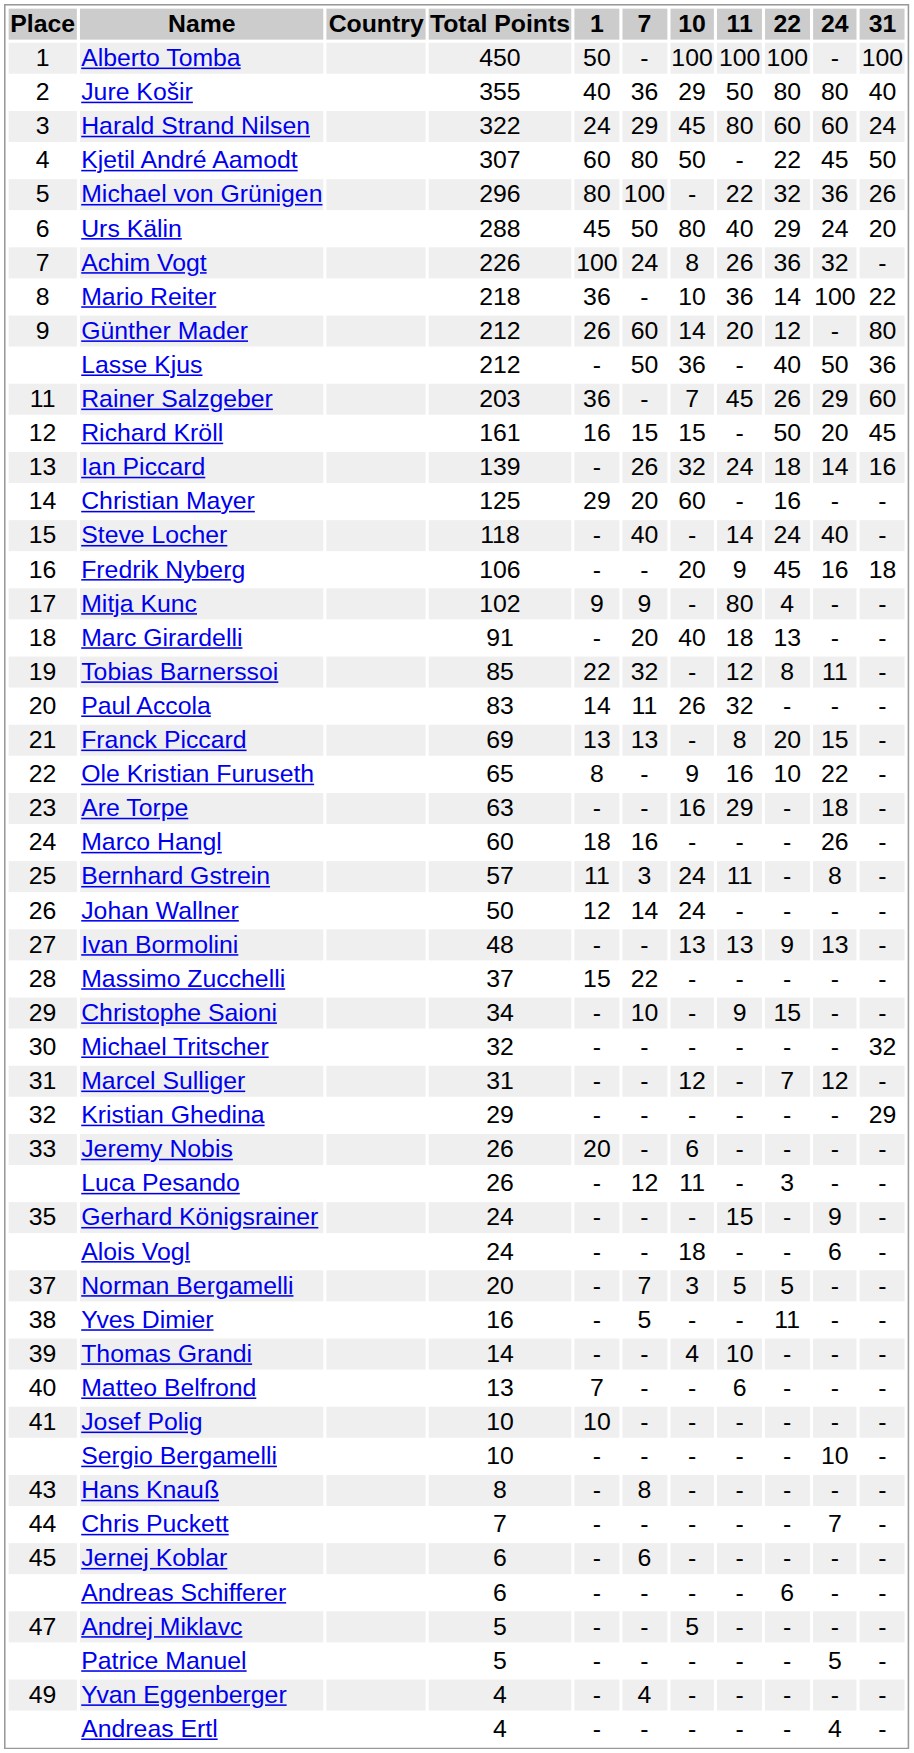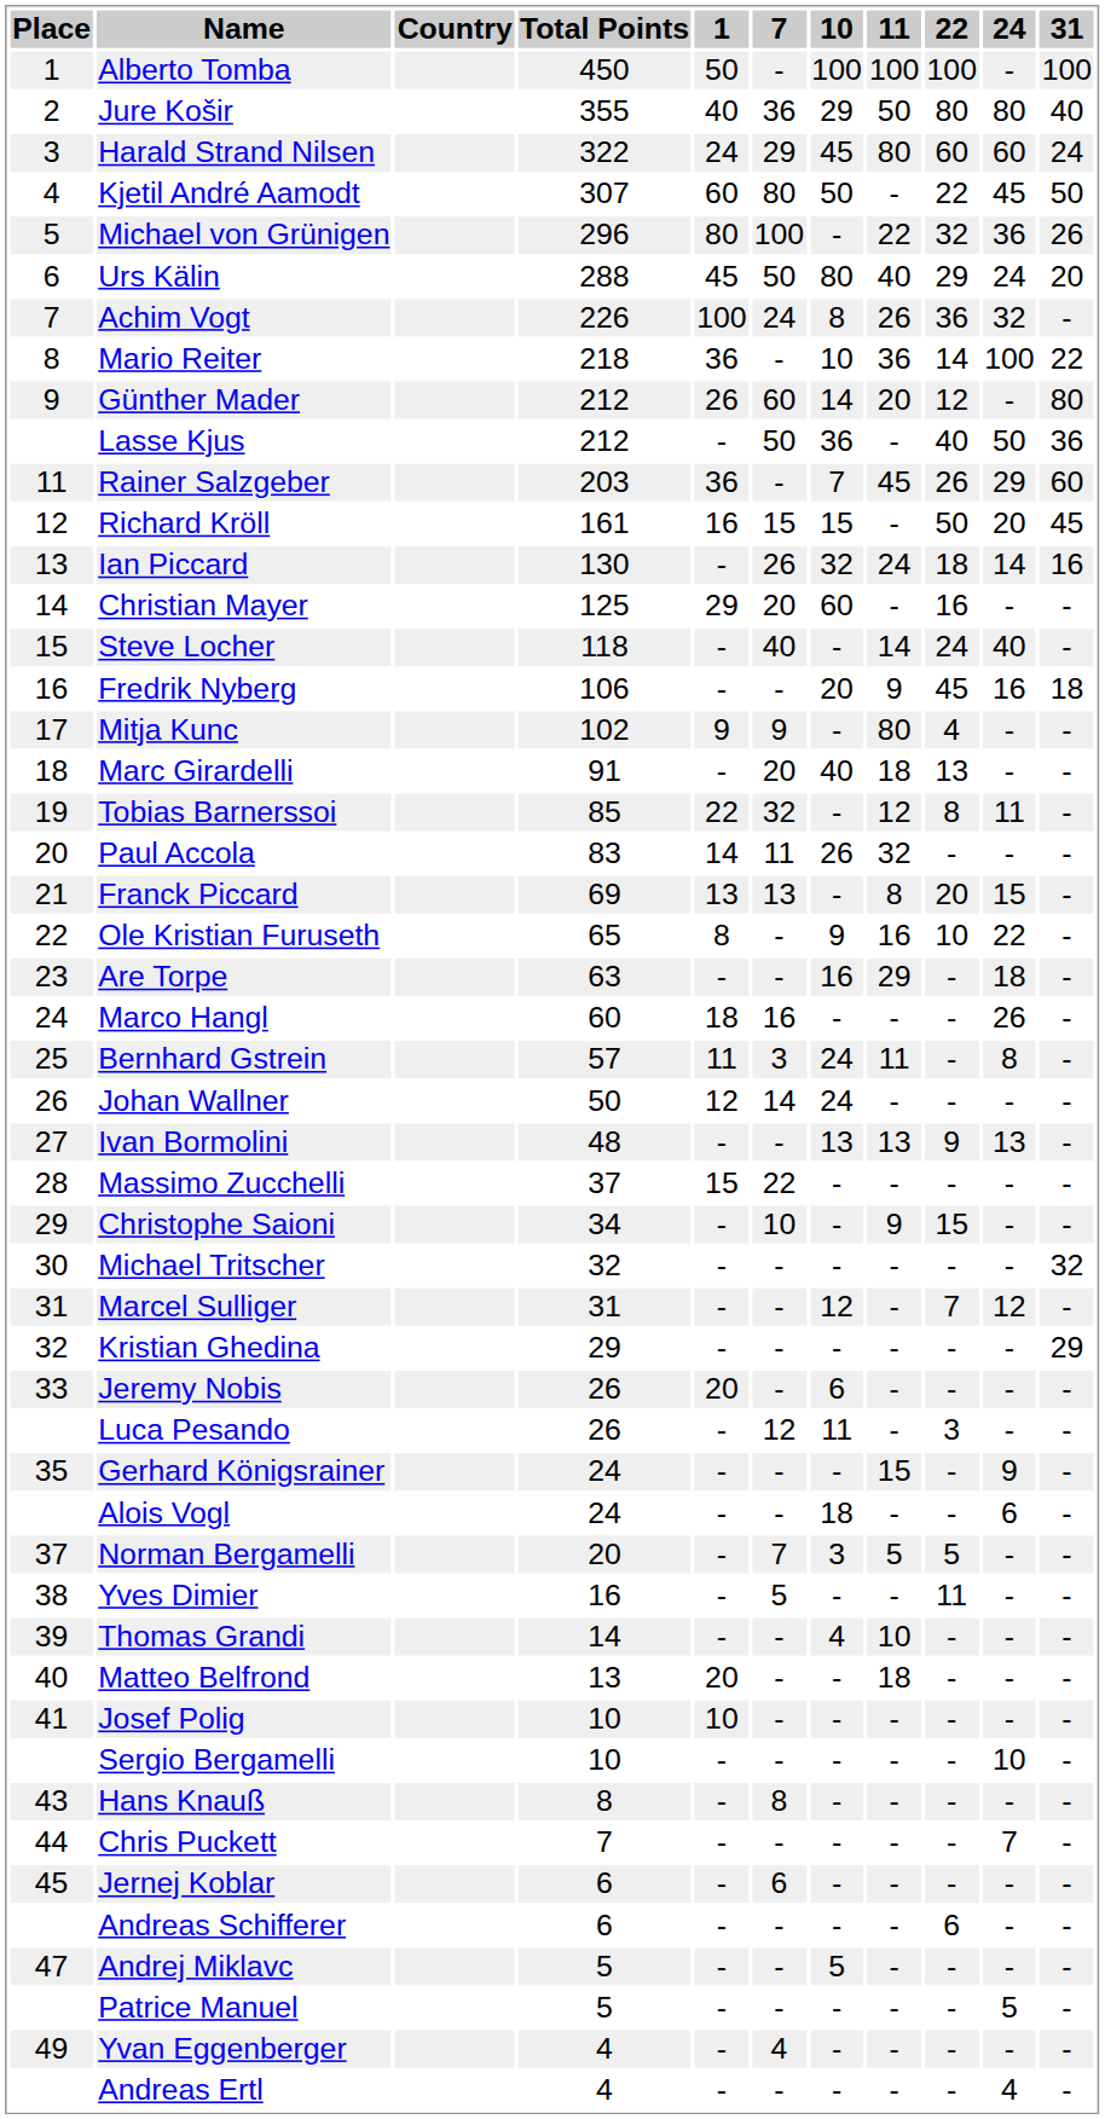 <table border="0" style="border: 1px solid #999; background-color:#FFFFFF; text-align:center">
 <tr align="center" bgcolor="#CCCCCC">
 <th>Place</th>
 <th>Name</th>
 <th>Country</th>
 <th>Total Points</th>
 <th>1</th>
 <th>7</th>
 <th>10</th>
 <th>11</th>
 <th>22</th>
 <th>24</th>
 <th>31</th>
 </tr>
 <tr bgcolor="#EFEFEF">
 <td>1</td>
 <td align="left"><a href='#'>Alberto Tomba</a></td>
 <td align="left"></td>
 <td>450</td>
 <td>50</td>
 <td>-</td>
 <td>100</td>
 <td>100</td>
 <td>100</td>
 <td>-</td>
 <td>100</td>
 </tr>
 <tr>
 <td>2</td>
 <td align="left"><a href='#'>Jure Košir</a></td>
 <td align="left"></td>
 <td>355</td>
 <td>40</td>
 <td>36</td>
 <td>29</td>
 <td>50</td>
 <td>80</td>
 <td>80</td>
 <td>40</td>
 </tr>
 <tr bgcolor="#EFEFEF">
 <td>3</td>
 <td align="left"><a href='#'>Harald Strand Nilsen</a></td>
 <td align="left"></td>
 <td>322</td>
 <td>24</td>
 <td>29</td>
 <td>45</td>
 <td>80</td>
 <td>60</td>
 <td>60</td>
 <td>24</td>
 </tr>
 <tr>
 <td>4</td>
 <td align="left"><a href='#'>Kjetil André Aamodt</a></td>
 <td align="left"></td>
 <td>307</td>
 <td>60</td>
 <td>80</td>
 <td>50</td>
 <td>-</td>
 <td>22</td>
 <td>45</td>
 <td>50</td>
 </tr>
 <tr bgcolor="#EFEFEF">
 <td>5</td>
 <td align="left"><a href='#'>Michael von Grünigen</a></td>
 <td align="left"></td>
 <td>296</td>
 <td>80</td>
 <td>100</td>
 <td>-</td>
 <td>22</td>
 <td>32</td>
 <td>36</td>
 <td>26</td>
 </tr>
 <tr>
 <td>6</td>
 <td align="left"><a href='#'>Urs Kälin</a></td>
 <td align="left"></td>
 <td>288</td>
 <td>45</td>
 <td>50</td>
 <td>80</td>
 <td>40</td>
 <td>29</td>
 <td>24</td>
 <td>20</td>
 </tr>
 <tr bgcolor="#EFEFEF">
 <td>7</td>
 <td align="left"><a href='#'>Achim Vogt</a></td>
 <td align="left"></td>
 <td>226</td>
 <td>100</td>
 <td>24</td>
 <td>8</td>
 <td>26</td>
 <td>36</td>
 <td>32</td>
 <td>-</td>
 </tr>
 <tr>
 <td>8</td>
 <td align="left"><a href='#'>Mario Reiter</a></td>
 <td align="left"></td>
 <td>218</td>
 <td>36</td>
 <td>-</td>
 <td>10</td>
 <td>36</td>
 <td>14</td>
 <td>100</td>
 <td>22</td>
 </tr>
 <tr bgcolor="#EFEFEF">
 <td>9</td>
 <td align="left"><a href='#'>Günther Mader</a></td>
 <td align="left"></td>
 <td>212</td>
 <td>26</td>
 <td>60</td>
 <td>14</td>
 <td>20</td>
 <td>12</td>
 <td>-</td>
 <td>80</td>
 </tr>
 <tr>
 <td></td>
 <td align="left"><a href='#'>Lasse Kjus</a></td>
 <td align="left"></td>
 <td>212</td>
 <td>-</td>
 <td>50</td>
 <td>36</td>
 <td>-</td>
 <td>40</td>
 <td>50</td>
 <td>36</td>
 </tr>
 <tr bgcolor="#EFEFEF">
 <td>11</td>
 <td align="left"><a href='#'>Rainer Salzgeber</a></td>
 <td align="left"></td>
 <td>203</td>
 <td>36</td>
 <td>-</td>
 <td>7</td>
 <td>45</td>
 <td>26</td>
 <td>29</td>
 <td>60</td>
 </tr>
 <tr>
 <td>12</td>
 <td align="left"><a href='#'>Richard Kröll</a></td>
 <td align="left"></td>
 <td>161</td>
 <td>16</td>
 <td>15</td>
 <td>15</td>
 <td>-</td>
 <td>50</td>
 <td>20</td>
 <td>45</td>
 </tr>
 <tr bgcolor="#EFEFEF">
 <td>13</td>
 <td align="left"><a href='#'>Ian Piccard</a></td>
 <td align="left"></td>
-<td>139</td>
+<td>130</td>
 <td>-</td>
 <td>26</td>
 <td>32</td>
 <td>24</td>
 <td>18</td>
 <td>14</td>
 <td>16</td>
 </tr>
 <tr>
 <td>14</td>
 <td align="left"><a href='#'>Christian Mayer</a></td>
 <td align="left"></td>
 <td>125</td>
 <td>29</td>
 <td>20</td>
 <td>60</td>
 <td>-</td>
 <td>16</td>
 <td>-</td>
 <td>-</td>
 </tr>
 <tr bgcolor="#EFEFEF">
 <td>15</td>
 <td align="left"><a href='#'>Steve Locher</a></td>
 <td align="left"></td>
 <td>118</td>
 <td>-</td>
 <td>40</td>
 <td>-</td>
 <td>14</td>
 <td>24</td>
 <td>40</td>
 <td>-</td>
 </tr>
 <tr>
 <td>16</td>
 <td align="left"><a href='#'>Fredrik Nyberg</a></td>
 <td align="left"></td>
 <td>106</td>
 <td>-</td>
 <td>-</td>
 <td>20</td>
 <td>9</td>
 <td>45</td>
 <td>16</td>
 <td>18</td>
 </tr>
 <tr bgcolor="#EFEFEF">
 <td>17</td>
 <td align="left"><a href='#'>Mitja Kunc</a></td>
 <td align="left"></td>
 <td>102</td>
 <td>9</td>
 <td>9</td>
 <td>-</td>
 <td>80</td>
 <td>4</td>
 <td>-</td>
 <td>-</td>
 </tr>
 <tr>
 <td>18</td>
 <td align="left"><a href='#'>Marc Girardelli</a></td>
 <td align="left"></td>
 <td>91</td>
 <td>-</td>
 <td>20</td>
 <td>40</td>
 <td>18</td>
 <td>13</td>
 <td>-</td>
 <td>-</td>
 </tr>
 <tr bgcolor="#EFEFEF">
 <td>19</td>
 <td align="left"><a href='#'>Tobias Barnerssoi</a></td>
 <td align="left"></td>
 <td>85</td>
 <td>22</td>
 <td>32</td>
 <td>-</td>
 <td>12</td>
 <td>8</td>
 <td>11</td>
 <td>-</td>
 </tr>
 <tr>
 <td>20</td>
 <td align="left"><a href='#'>Paul Accola</a></td>
 <td align="left"></td>
 <td>83</td>
 <td>14</td>
 <td>11</td>
 <td>26</td>
 <td>32</td>
 <td>-</td>
 <td>-</td>
 <td>-</td>
 </tr>
 <tr bgcolor="#EFEFEF">
 <td>21</td>
 <td align="left"><a href='#'>Franck Piccard</a></td>
 <td align="left"></td>
 <td>69</td>
 <td>13</td>
 <td>13</td>
 <td>-</td>
 <td>8</td>
 <td>20</td>
 <td>15</td>
 <td>-</td>
 </tr>
 <tr>
 <td>22</td>
 <td align="left"><a href='#'>Ole Kristian Furuseth</a></td>
 <td align="left"></td>
 <td>65</td>
 <td>8</td>
 <td>-</td>
 <td>9</td>
 <td>16</td>
 <td>10</td>
 <td>22</td>
 <td>-</td>
 </tr>
 <tr bgcolor="#EFEFEF">
 <td>23</td>
 <td align="left"><a href='#'>Are Torpe</a></td>
 <td align="left"></td>
 <td>63</td>
 <td>-</td>
 <td>-</td>
 <td>16</td>
 <td>29</td>
 <td>-</td>
 <td>18</td>
 <td>-</td>
 </tr>
 <tr>
 <td>24</td>
 <td align="left"><a href='#'>Marco Hangl</a></td>
 <td align="left"></td>
 <td>60</td>
 <td>18</td>
 <td>16</td>
 <td>-</td>
 <td>-</td>
 <td>-</td>
 <td>26</td>
 <td>-</td>
 </tr>
 <tr bgcolor="#EFEFEF">
 <td>25</td>
 <td align="left"><a href='#'>Bernhard Gstrein</a></td>
 <td align="left"></td>
 <td>57</td>
 <td>11</td>
 <td>3</td>
 <td>24</td>
 <td>11</td>
 <td>-</td>
 <td>8</td>
 <td>-</td>
 </tr>
 <tr>
 <td>26</td>
 <td align="left"><a href='#'>Johan Wallner</a></td>
 <td align="left"></td>
 <td>50</td>
 <td>12</td>
 <td>14</td>
 <td>24</td>
 <td>-</td>
 <td>-</td>
 <td>-</td>
 <td>-</td>
 </tr>
 <tr bgcolor="#EFEFEF">
 <td>27</td>
 <td align="left"><a href='#'>Ivan Bormolini</a></td>
 <td align="left"></td>
 <td>48</td>
 <td>-</td>
 <td>-</td>
 <td>13</td>
 <td>13</td>
 <td>9</td>
 <td>13</td>
 <td>-</td>
 </tr>
 <tr>
 <td>28</td>
 <td align="left"><a href='#'>Massimo Zucchelli</a></td>
 <td align="left"></td>
 <td>37</td>
 <td>15</td>
 <td>22</td>
 <td>-</td>
 <td>-</td>
 <td>-</td>
 <td>-</td>
 <td>-</td>
 </tr>
 <tr bgcolor="#EFEFEF">
 <td>29</td>
 <td align="left"><a href='#'>Christophe Saioni</a></td>
 <td align="left"></td>
 <td>34</td>
 <td>-</td>
 <td>10</td>
 <td>-</td>
 <td>9</td>
 <td>15</td>
 <td>-</td>
 <td>-</td>
 </tr>
 <tr>
 <td>30</td>
 <td align="left"><a href='#'>Michael Tritscher</a></td>
 <td align="left"></td>
 <td>32</td>
 <td>-</td>
 <td>-</td>
 <td>-</td>
 <td>-</td>
 <td>-</td>
 <td>-</td>
 <td>32</td>
 </tr>
 <tr bgcolor="#EFEFEF">
 <td>31</td>
 <td align="left"><a href='#'>Marcel Sulliger</a></td>
 <td align="left"></td>
 <td>31</td>
 <td>-</td>
 <td>-</td>
 <td>12</td>
 <td>-</td>
 <td>7</td>
 <td>12</td>
 <td>-</td>
 </tr>
 <tr>
 <td>32</td>
 <td align="left"><a href='#'>Kristian Ghedina</a></td>
 <td align="left"></td>
 <td>29</td>
 <td>-</td>
 <td>-</td>
 <td>-</td>
 <td>-</td>
 <td>-</td>
 <td>-</td>
 <td>29</td>
 </tr>
 <tr bgcolor="#EFEFEF">
 <td>33</td>
 <td align="left"><a href='#'>Jeremy Nobis</a></td>
 <td align="left"></td>
 <td>26</td>
 <td>20</td>
 <td>-</td>
 <td>6</td>
 <td>-</td>
 <td>-</td>
 <td>-</td>
 <td>-</td>
 </tr>
 <tr>
 <td></td>
 <td align="left"><a href='#'>Luca Pesando</a></td>
 <td align="left"></td>
 <td>26</td>
 <td>-</td>
 <td>12</td>
 <td>11</td>
 <td>-</td>
 <td>3</td>
 <td>-</td>
 <td>-</td>
 </tr>
 <tr bgcolor="#EFEFEF">
 <td>35</td>
 <td align="left"><a href='#'>Gerhard Königsrainer</a></td>
 <td align="left"></td>
 <td>24</td>
 <td>-</td>
 <td>-</td>
 <td>-</td>
 <td>15</td>
 <td>-</td>
 <td>9</td>
 <td>-</td>
 </tr>
 <tr>
 <td></td>
 <td align="left"><a href='#'>Alois Vogl</a></td>
 <td align="left"></td>
 <td>24</td>
 <td>-</td>
 <td>-</td>
 <td>18</td>
 <td>-</td>
 <td>-</td>
 <td>6</td>
 <td>-</td>
 </tr>
 <tr bgcolor="#EFEFEF">
 <td>37</td>
 <td align="left"><a href='#'>Norman Bergamelli</a></td>
 <td align="left"></td>
 <td>20</td>
 <td>-</td>
 <td>7</td>
 <td>3</td>
 <td>5</td>
 <td>5</td>
 <td>-</td>
 <td>-</td>
 </tr>
 <tr>
 <td>38</td>
 <td align="left"><a href='#'>Yves Dimier</a></td>
 <td align="left"></td>
 <td>16</td>
 <td>-</td>
 <td>5</td>
 <td>-</td>
 <td>-</td>
 <td>11</td>
 <td>-</td>
 <td>-</td>
 </tr>
 <tr bgcolor="#EFEFEF">
 <td>39</td>
 <td align="left"><a href='#'>Thomas Grandi</a></td>
 <td align="left"></td>
 <td>14</td>
 <td>-</td>
 <td>-</td>
 <td>4</td>
 <td>10</td>
 <td>-</td>
 <td>-</td>
 <td>-</td>
 </tr>
 <tr>
 <td>40</td>
 <td align="left"><a href='#'>Matteo Belfrond</a></td>
 <td align="left"></td>
 <td>13</td>
-<td>7</td>
+<td>20</td>
 <td>-</td>
 <td>-</td>
-<td>6</td>
+<td>18</td>
 <td>-</td>
 <td>-</td>
 <td>-</td>
 </tr>
 <tr bgcolor="#EFEFEF">
 <td>41</td>
 <td align="left"><a href='#'>Josef Polig</a></td>
 <td align="left"></td>
 <td>10</td>
 <td>10</td>
 <td>-</td>
 <td>-</td>
 <td>-</td>
 <td>-</td>
 <td>-</td>
 <td>-</td>
 </tr>
 <tr>
 <td></td>
 <td align="left"><a href='#'>Sergio Bergamelli</a></td>
 <td align="left"></td>
 <td>10</td>
 <td>-</td>
 <td>-</td>
 <td>-</td>
 <td>-</td>
 <td>-</td>
 <td>10</td>
 <td>-</td>
 </tr>
 <tr bgcolor="#EFEFEF">
 <td>43</td>
 <td align="left"><a href='#'>Hans Knauß</a></td>
 <td align="left"></td>
 <td>8</td>
 <td>-</td>
 <td>8</td>
 <td>-</td>
 <td>-</td>
 <td>-</td>
 <td>-</td>
 <td>-</td>
 </tr>
 <tr>
 <td>44</td>
 <td align="left"><a href='#'>Chris Puckett</a></td>
 <td align="left"></td>
 <td>7</td>
 <td>-</td>
 <td>-</td>
 <td>-</td>
 <td>-</td>
 <td>-</td>
 <td>7</td>
 <td>-</td>
 </tr>
 <tr bgcolor="#EFEFEF">
 <td>45</td>
 <td align="left"><a href='#'>Jernej Koblar</a></td>
 <td align="left"></td>
 <td>6</td>
 <td>-</td>
 <td>6</td>
 <td>-</td>
 <td>-</td>
 <td>-</td>
 <td>-</td>
 <td>-</td>
 </tr>
 <tr>
 <td></td>
 <td align="left"><a href='#'>Andreas Schifferer</a></td>
 <td align="left"></td>
 <td>6</td>
 <td>-</td>
 <td>-</td>
 <td>-</td>
 <td>-</td>
 <td>6</td>
 <td>-</td>
 <td>-</td>
 </tr>
 <tr bgcolor="#EFEFEF">
 <td>47</td>
 <td align="left"><a href='#'>Andrej Miklavc</a></td>
 <td align="left"></td>
 <td>5</td>
 <td>-</td>
 <td>-</td>
 <td>5</td>
 <td>-</td>
 <td>-</td>
 <td>-</td>
 <td>-</td>
 </tr>
 <tr>
 <td></td>
 <td align="left"><a href='#'>Patrice Manuel</a></td>
 <td align="left"></td>
 <td>5</td>
 <td>-</td>
 <td>-</td>
 <td>-</td>
 <td>-</td>
 <td>-</td>
 <td>5</td>
 <td>-</td>
 </tr>
 <tr bgcolor="#EFEFEF">
 <td>49</td>
 <td align="left"><a href='#'>Yvan Eggenberger</a></td>
 <td align="left"></td>
 <td>4</td>
 <td>-</td>
 <td>4</td>
 <td>-</td>
 <td>-</td>
 <td>-</td>
 <td>-</td>
 <td>-</td>
 </tr>
 <tr>
 <td></td>
 <td align="left"><a href='#'>Andreas Ertl</a></td>
 <td align="left"></td>
 <td>4</td>
 <td>-</td>
 <td>-</td>
 <td>-</td>
 <td>-</td>
 <td>-</td>
 <td>4</td>
 <td>-</td>
 </tr>
 </table>
